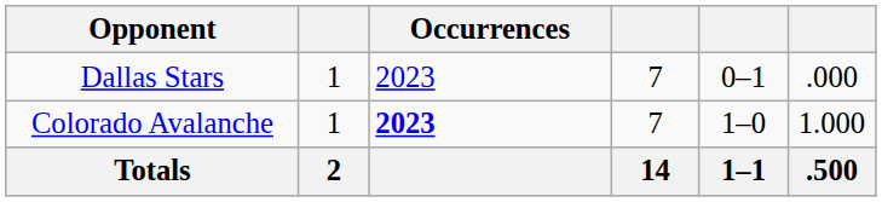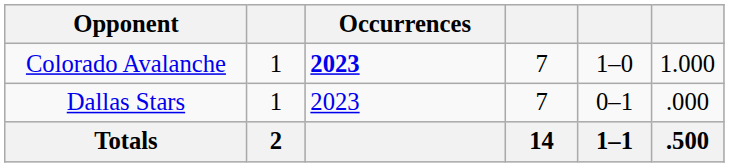 <table class="wikitable sortable" style="text-align: center; width: 75%;">
 <tr>
 <th width="150">Opponent</th>
 <th width="30"></th>
 <th>Occurrences</th>
 <th width="40"></th>
 <th width="40"></th>
 <th width="40"></th>
 </tr>
 <tr>
+<td><a href='#'>Colorado Avalanche</a></td>
+<td>1</td>
+<td align=left><strong><a href='#'>2023</a></strong></td>
+<td>7</td>
+<td>1–0</td>
+<td>1.000</td>
+</tr>
+<tr>
 <td><a href='#'>Dallas Stars</a></td>
 <td>1</td>
 <td align=left><a href='#'>2023</a></td>
 <td>7</td>
 <td>0–1</td>
 <td>.000</td>
-</tr>
-<tr>
-<td><a href='#'>Colorado Avalanche</a></td>
-<td>1</td>
-<td align=left><strong><a href='#'>2023</a></strong></td>
-<td>7</td>
-<td>1–0</td>
-<td>1.000</td>
 </tr>
 <tr>
 <th width="150">Totals</th>
 <th width="30">2</th>
 <th></th>
 <th width="40">14</th>
 <th width="40">1–1</th>
 <th width="40">.500</th>
 </tr>
 </table>
